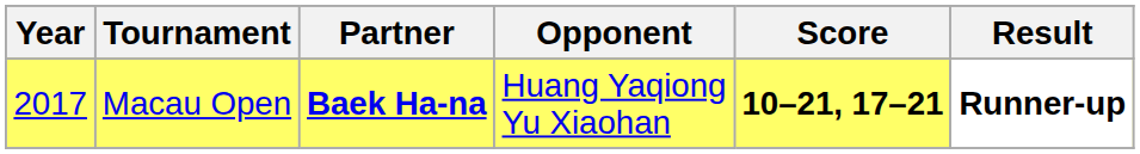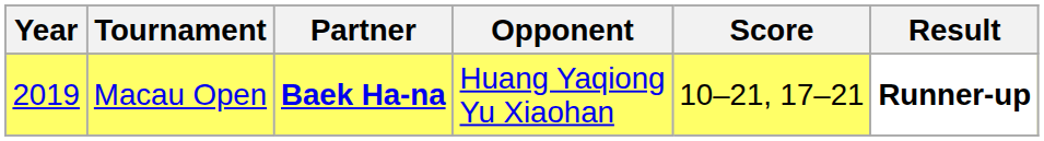 <table class="sortable wikitable" style="font-size: 90%;">
 <tr>
 <th>Year</th>
 <th>Tournament</th>
 <th>Partner</th>
 <th>Opponent</th>
 <th>Score</th>
 <th>Result</th>
 </tr>
 <tr style="background:#FFFF67">
-<td align="center"><a href='#'>2017</a></td>
+<td align="center"><a href='#'>2019</a></td>
 <td align="left"><a href='#'>Macau Open</a></td>
 <td align="left"><strong> <a href='#'>Baek Ha-na</a></strong></td>
 <td align="left"> <a href='#'>Huang Yaqiong</a><br> <a href='#'>Yu Xiaohan</a></td>
-<td align="left"><strong>10–21, 17–21</strong></td>
+<td align="left">10–21, 17–21</td>
 <td style="text-align:left; background:white"> <strong>Runner-up</strong></td>
 </tr>
 </table>
